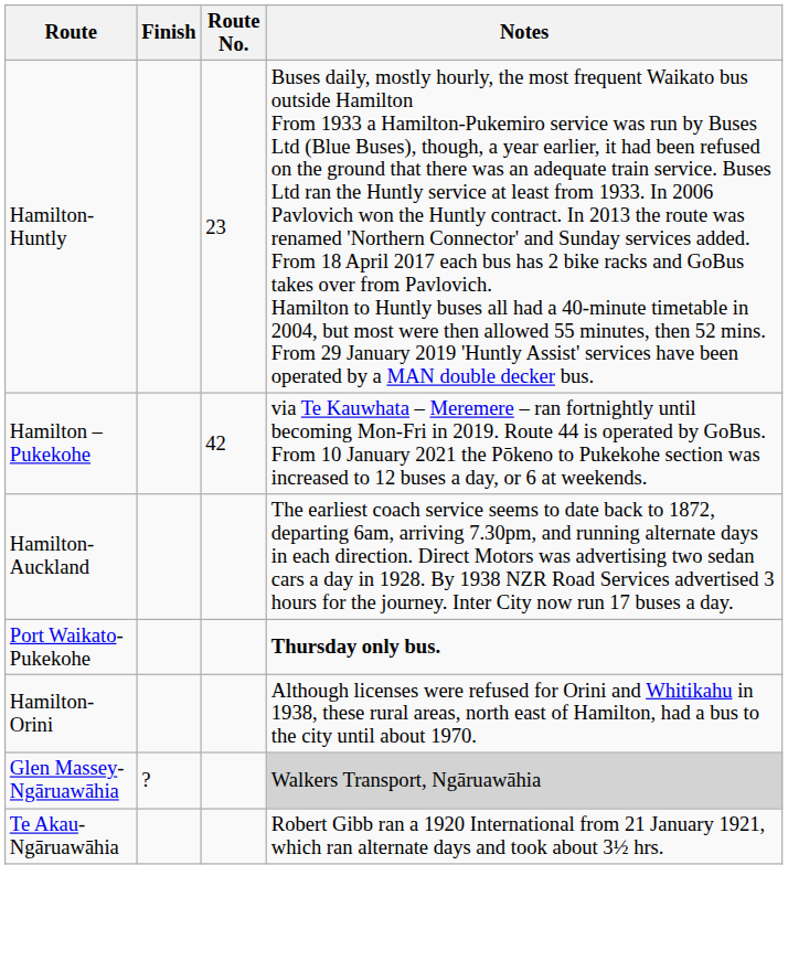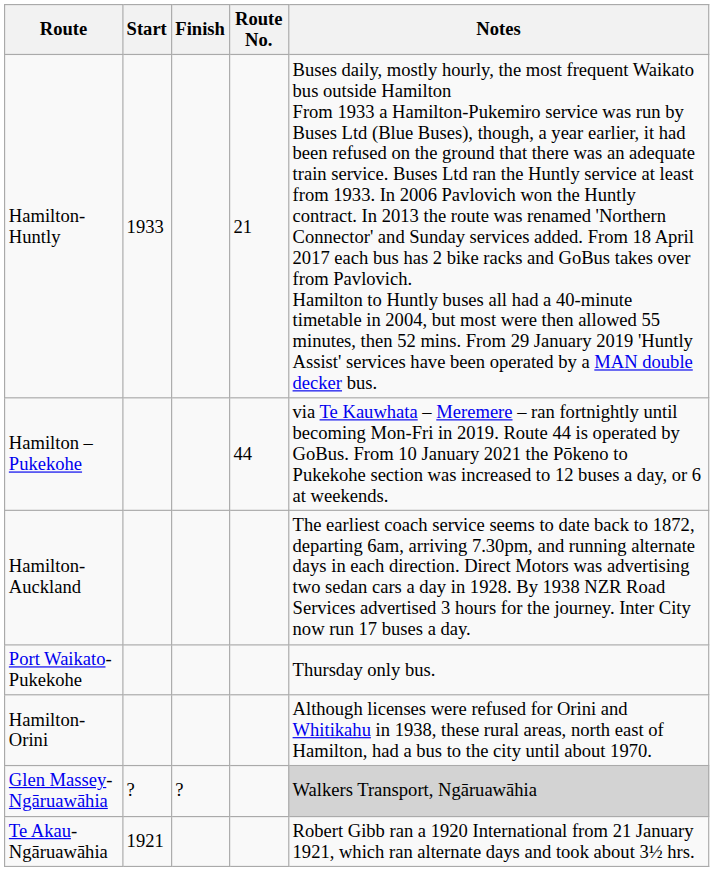 <table class="wikitable">
 <tr>
 <th>Route</th>
+<th>Start</th>
 <th>Finish</th>
 <th>Route No.</th>
 <th>Notes</th>
 </tr>
 <tr>
 <td>Hamilton-Huntly</td>
+<td>1933</td>
 <td></td>
-<td>23</td>
+<td>21</td>
 <td>Buses daily, mostly hourly, the most frequent Waikato bus outside Hamilton<br>From 1933 a Hamilton-Pukemiro service was run by Buses Ltd (Blue Buses), though, a year earlier, it had been refused on the ground that there was an adequate train service. Buses Ltd ran the Huntly service at least from 1933. In 2006 Pavlovich won the Huntly contract. In 2013 the route was renamed 'Northern Connector' and Sunday services added. From 18 April 2017 each bus has 2 bike racks and GoBus takes over from Pavlovich.<br>Hamilton to Huntly buses all had a 40-minute timetable in 2004, but most were then allowed 55 minutes, then 52 mins. From 29 January 2019 'Huntly Assist' services have been operated by a <a href='#'>MAN double decker</a> bus.</td>
 </tr>
 <tr>
 <td>Hamilton – <a href='#'>Pukekohe</a></td>
 <td></td>
-<td>42</td>
+<td></td>
+<td>44</td>
 <td>via <a href='#'>Te Kauwhata</a> – <a href='#'>Meremere</a> – ran fortnightly until becoming Mon-Fri in 2019. Route 44 is operated by GoBus. From 10 January 2021 the Pōkeno to Pukekohe section was increased to 12 buses a day, or 6 at weekends.</td>
 </tr>
 <tr>
 <td>Hamilton-Auckland</td>
+<td></td>
 <td></td>
 <td></td>
 <td>The earliest coach service seems to date back to 1872, departing 6am, arriving 7.30pm, and running alternate days in each direction. Direct Motors was advertising two sedan cars a day in 1928. By 1938 NZR Road Services advertised 3 hours for the journey. Inter City now run 17 buses a day.</td>
 </tr>
 <tr>
 <td><a href='#'>Port Waikato</a>-Pukekohe</td>
 <td></td>
 <td></td>
-<td><strong>Thursday only bus.</strong></td>
+<td></td>
+<td>Thursday only bus.</td>
 </tr>
 <tr>
 <td>Hamilton-Orini</td>
+<td></td>
 <td></td>
 <td></td>
 <td>Although licenses were refused for Orini and <a href='#'>Whitikahu</a> in 1938, these rural areas, north east of Hamilton, had a bus to the city until about 1970.</td>
 </tr>
 <tr>
 <td><a href='#'>Glen Massey</a>-<a href='#'>Ngāruawāhia</a></td>
 <td>?</td>
+<td>?</td>
 <td></td>
 <td style="background: lightgrey;">Walkers Transport, Ngāruawāhia</td>
 </tr>
 <tr>
 <td><a href='#'>Te Akau</a>-Ngāruawāhia</td>
+<td>1921</td>
 <td></td>
 <td></td>
 <td>Robert Gibb ran a 1920 International from 21 January 1921, which ran alternate days and took about 3½ hrs.</td>
 </tr>
 </table>
